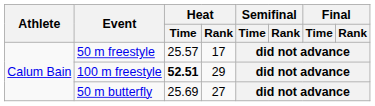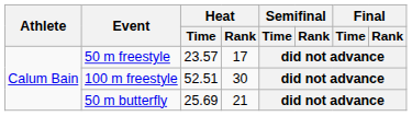 <table class=wikitable style="font-size:90%">
 <tr>
 <th rowspan=2>Athlete</th>
 <th rowspan=2>Event</th>
 <th colspan="2">Heat</th>
 <th colspan="2">Semifinal</th>
 <th colspan="2">Final</th>
 </tr>
 <tr style="font-size:95%">
 <th>Time</th>
 <th>Rank</th>
 <th>Time</th>
 <th>Rank</th>
 <th>Time</th>
 <th>Rank</th>
 </tr>
 <tr align=center>
 <td align=left rowspan=3><a href='#'>Calum Bain</a></td>
 <td align=left><a href='#'>50 m freestyle</a></td>
-<td>25.57</td>
+<td>23.57</td>
 <td>17</td>
 <th colspan=4>did not advance</th>
 </tr>
 <tr align=center>
 <td align=left><a href='#'>100 m freestyle</a></td>
-<td><strong>52.51</strong></td>
-<td>29</td>
+<td>52.51</td>
+<td>30</td>
 <th colspan=4>did not advance</th>
 </tr>
 <tr align=center>
 <td align=left><a href='#'>50 m butterfly</a></td>
 <td>25.69</td>
-<td>27</td>
+<td>21</td>
 <th colspan=4>did not advance</th>
 </tr>
 </table>
